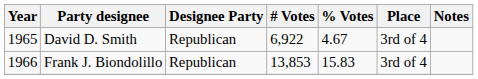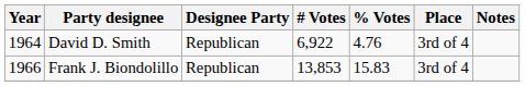 <table class=wikitable>
 <tr bgcolor=lightgrey>
 <th>Year</th>
 <th>Party designee</th>
 <th>Designee Party</th>
 <th># Votes</th>
 <th>% Votes</th>
 <th>Place</th>
 <th>Notes</th>
 </tr>
 <tr>
-<td>1965</td>
+<td>1964</td>
 <td>David D. Smith</td>
 <td>Republican</td>
 <td>6,922</td>
-<td>4.67</td>
+<td>4.76</td>
 <td>3rd of 4</td>
 <td></td>
 </tr>
 <tr>
 <td>1966</td>
 <td>Frank J. Biondolillo</td>
 <td>Republican</td>
 <td>13,853</td>
 <td>15.83</td>
 <td>3rd of 4</td>
 <td></td>
 </tr>
 <tr>
 </tr>
 </table>
